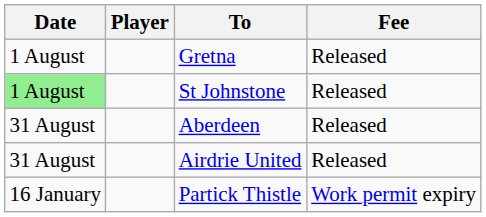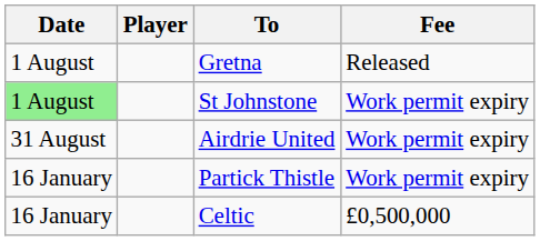 <table class="wikitable sortable" style="font-size:95%">
 <tr>
 <th>Date</th>
 <th>Player</th>
 <th>To</th>
 <th>Fee</th>
 </tr>
 <tr>
 <td>1 August</td>
 <td> </td>
 <td><a href='#'>Gretna</a></td>
 <td>Released</td>
 </tr>
 <tr>
 <td style="background: lightgreen;">1 August</td>
 <td> </td>
 <td><a href='#'>St Johnstone</a></td>
-<td>Released</td>
-</tr>
-<tr>
-<td>31 August</td>
-<td> </td>
-<td><a href='#'>Aberdeen</a></td>
-<td>Released</td>
+<td><a href='#'>Work permit</a> expiry</td>
 </tr>
 <tr>
 <td>31 August</td>
 <td> </td>
 <td><a href='#'>Airdrie United</a></td>
-<td>Released</td>
+<td><a href='#'>Work permit</a> expiry</td>
 </tr>
 <tr>
 <td>16 January</td>
 <td> </td>
 <td><a href='#'>Partick Thistle</a></td>
 <td><a href='#'>Work permit</a> expiry</td>
 </tr>
+<tr>
+<td>16 January</td>
+<td> </td>
+<td><a href='#'>Celtic</a></td>
+<td>£0,500,000</td>
+</tr>
 </table>
